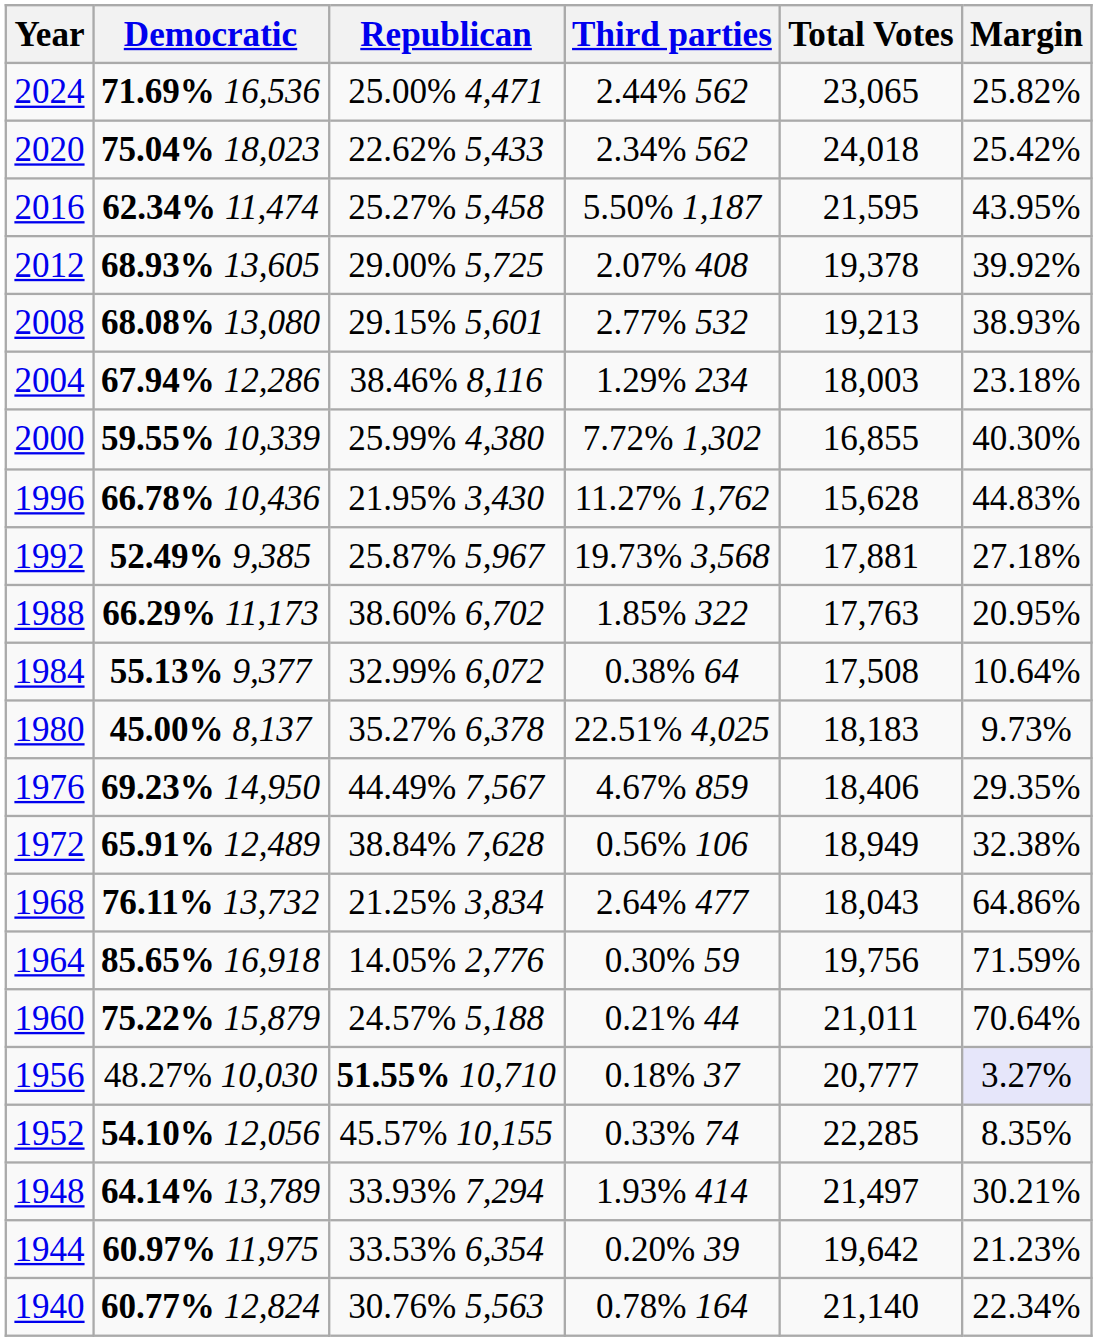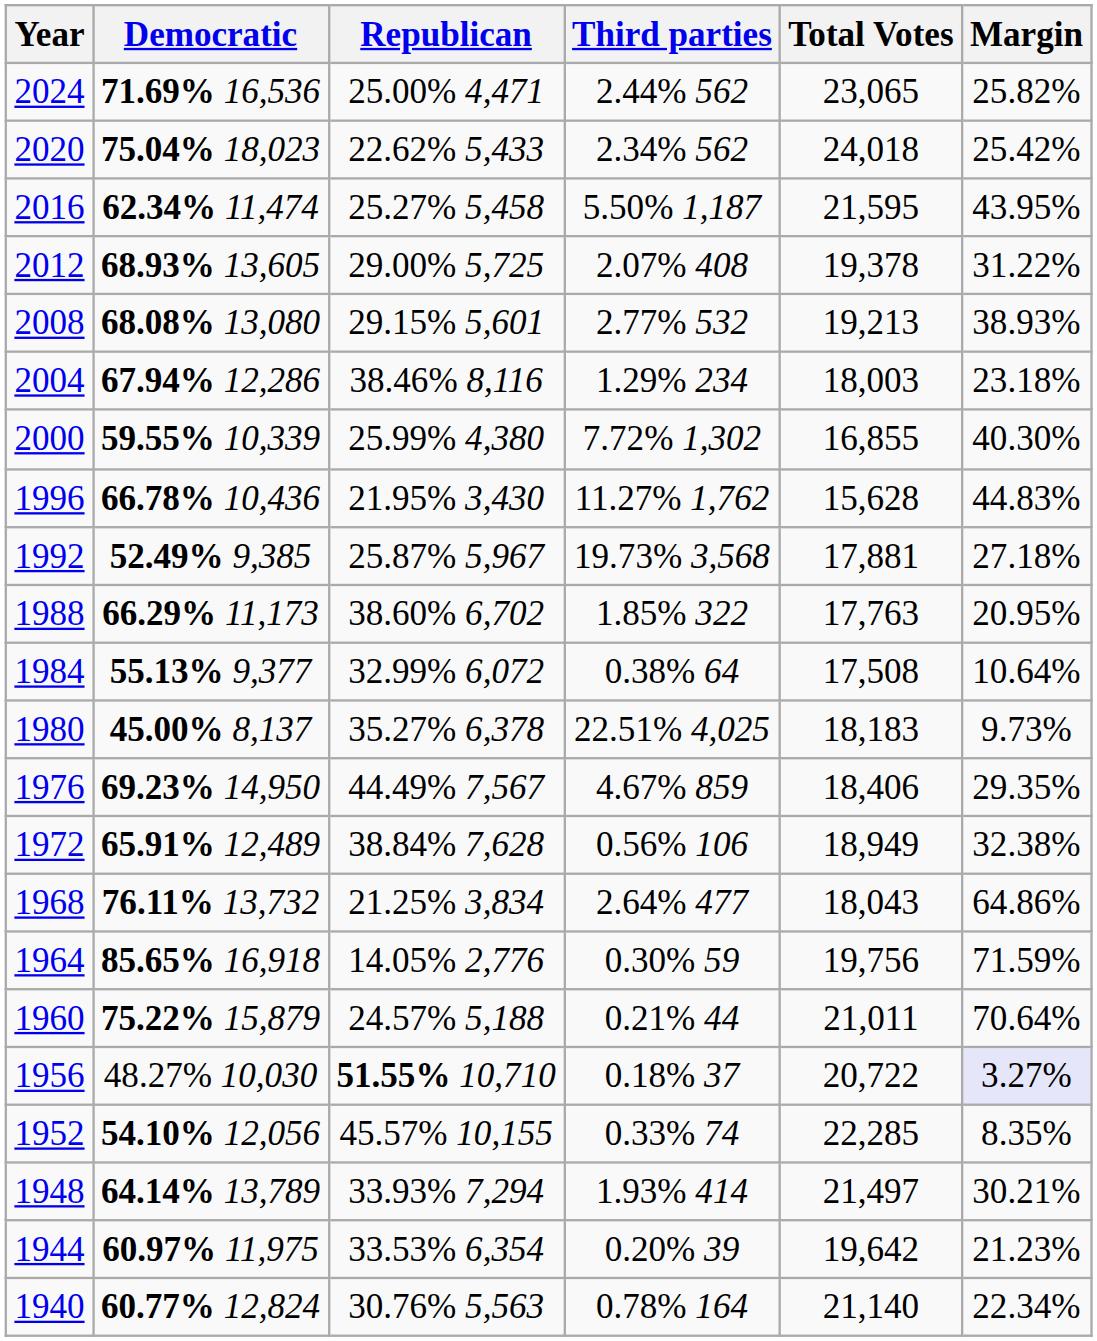 <table class="wikitable mw-collapsible" style="float:center; margin:1em; font-size:95%;">
 <tr style="background:lightgrey;">
 <th>Year</th>
 <th><a href='#'>Democratic</a></th>
 <th><a href='#'>Republican</a></th>
 <th><a href='#'>Third parties</a></th>
 <th>Total Votes</th>
 <th>Margin</th>
 </tr>
 <tr>
 <td align="center" ><a href='#'>2024</a></td>
 <td align="center" ><strong>71.69%</strong> <em>16,536</em></td>
 <td align="center" >25.00% <em>4,471</em></td>
 <td align="center" >2.44% <em>562</em></td>
 <td align="center" >23,065</td>
 <td align="center" >25.82%</td>
 </tr>
 <tr>
 <td align="center" ><a href='#'>2020</a></td>
 <td align="center" ><strong>75.04%</strong> <em>18,023</em></td>
 <td align="center" >22.62% <em>5,433</em></td>
 <td align="center" >2.34% <em>562</em></td>
 <td align="center" >24,018</td>
 <td align="center" >25.42%</td>
 </tr>
 <tr>
 <td align="center" ><a href='#'>2016</a></td>
 <td align="center" ><strong>62.34%</strong> <em>11,474</em></td>
 <td align="center" >25.27% <em>5,458</em></td>
 <td align="center" >5.50% <em>1,187</em></td>
 <td align="center" >21,595</td>
 <td align="center" >43.95%</td>
 </tr>
 <tr>
 <td align="center" ><a href='#'>2012</a></td>
 <td align="center" ><strong>68.93%</strong> <em>13,605</em></td>
 <td align="center" >29.00% <em>5,725</em></td>
 <td align="center" >2.07% <em>408</em></td>
 <td align="center" >19,378</td>
-<td align="center" >39.92%</td>
+<td align="center" >31.22%</td>
 </tr>
 <tr>
 <td align="center" ><a href='#'>2008</a></td>
 <td align="center" ><strong>68.08%</strong> <em>13,080</em></td>
 <td align="center" >29.15% <em>5,601</em></td>
 <td align="center" >2.77% <em>532</em></td>
 <td align="center" >19,213</td>
 <td align="center" >38.93%</td>
 </tr>
 <tr>
 <td align="center" ><a href='#'>2004</a></td>
 <td align="center" ><strong>67.94%</strong> <em>12,286</em></td>
 <td align="center" >38.46% <em>8,116</em></td>
 <td align="center" >1.29% <em>234</em></td>
 <td align="center" >18,003</td>
 <td align="center" >23.18%</td>
 </tr>
 <tr>
 <td align="center" ><a href='#'>2000</a></td>
 <td align="center" ><strong>59.55%</strong> <em>10,339</em></td>
 <td align="center" >25.99% <em>4,380</em></td>
 <td align="center" >7.72% <em>1,302</em></td>
 <td align="center" >16,855</td>
 <td align="center" >40.30%</td>
 </tr>
 <tr>
 <td align="center" ><a href='#'>1996</a></td>
 <td align="center" ><strong>66.78%</strong> <em>10,436</em></td>
 <td align="center" >21.95% <em>3,430</em></td>
 <td align="center" >11.27% <em>1,762</em></td>
 <td align="center" >15,628</td>
 <td align="center" >44.83%</td>
 </tr>
 <tr>
 <td align="center" ><a href='#'>1992</a></td>
 <td align="center" ><strong>52.49%</strong> <em>9,385</em></td>
 <td align="center" >25.87% <em>5,967</em></td>
 <td align="center" >19.73% <em>3,568</em></td>
 <td align="center" >17,881</td>
 <td align="center" >27.18%</td>
 </tr>
 <tr>
 <td align="center" ><a href='#'>1988</a></td>
 <td align="center" ><strong>66.29%</strong> <em>11,173</em></td>
 <td align="center" >38.60% <em>6,702</em></td>
 <td align="center" >1.85% <em>322</em></td>
 <td align="center" >17,763</td>
 <td align="center" >20.95%</td>
 </tr>
 <tr>
 <td align="center" ><a href='#'>1984</a></td>
 <td align="center" ><strong>55.13%</strong> <em>9,377</em></td>
 <td align="center" >32.99% <em>6,072</em></td>
 <td align="center" >0.38% <em>64</em></td>
 <td align="center" >17,508</td>
 <td align="center" >10.64%</td>
 </tr>
 <tr>
 <td align="center" ><a href='#'>1980</a></td>
 <td align="center" ><strong>45.00%</strong> <em>8,137</em></td>
 <td align="center" >35.27% <em>6,378</em></td>
 <td align="center" >22.51% <em>4,025</em></td>
 <td align="center" >18,183</td>
 <td align="center" >9.73%</td>
 </tr>
 <tr>
 <td align="center" ><a href='#'>1976</a></td>
 <td align="center" ><strong>69.23%</strong> <em>14,950</em></td>
 <td align="center" >44.49% <em>7,567</em></td>
 <td align="center" >4.67% <em>859</em></td>
 <td align="center" >18,406</td>
 <td align="center" >29.35%</td>
 </tr>
 <tr>
 <td align="center" ><a href='#'>1972</a></td>
 <td align="center" ><strong>65.91%</strong> <em>12,489</em></td>
 <td align="center" >38.84% <em>7,628</em></td>
 <td align="center" >0.56% <em>106</em></td>
 <td align="center" >18,949</td>
 <td align="center" >32.38%</td>
 </tr>
 <tr>
 <td align="center" ><a href='#'>1968</a></td>
 <td align="center" ><strong>76.11%</strong> <em>13,732</em></td>
 <td align="center" >21.25% <em>3,834</em></td>
 <td align="center" >2.64% <em>477</em></td>
 <td align="center" >18,043</td>
 <td align="center" >64.86%</td>
 </tr>
 <tr>
 <td align="center" ><a href='#'>1964</a></td>
 <td align="center" ><strong>85.65%</strong> <em>16,918</em></td>
 <td align="center" >14.05% <em>2,776</em></td>
 <td align="center" >0.30% <em>59</em></td>
 <td align="center" >19,756</td>
 <td align="center" >71.59%</td>
 </tr>
 <tr>
 <td align="center" ><a href='#'>1960</a></td>
 <td align="center" ><strong>75.22%</strong> <em>15,879</em></td>
 <td align="center" >24.57% <em>5,188</em></td>
 <td align="center" >0.21% <em>44</em></td>
 <td align="center" >21,011</td>
 <td align="center" >70.64%</td>
 </tr>
 <tr>
 <td align="center" ><a href='#'>1956</a></td>
 <td align="center" >48.27% <em>10,030</em></td>
 <td align="center" ><strong>51.55%</strong> <em>10,710</em></td>
 <td align="center" >0.18% <em>37</em></td>
-<td align="center" >20,777</td>
+<td align="center" >20,722</td>
 <td align="center"  style="background: lavender;">3.27%</td>
 </tr>
 <tr>
 <td align="center" ><a href='#'>1952</a></td>
 <td align="center" ><strong>54.10%</strong> <em>12,056</em></td>
 <td align="center" >45.57% <em>10,155</em></td>
 <td align="center" >0.33% <em>74</em></td>
 <td align="center" >22,285</td>
 <td align="center" >8.35%</td>
 </tr>
 <tr>
 <td align="center" ><a href='#'>1948</a></td>
 <td align="center" ><strong>64.14%</strong> <em>13,789</em></td>
 <td align="center" >33.93% <em>7,294</em></td>
 <td align="center" >1.93% <em>414</em></td>
 <td align="center" >21,497</td>
 <td align="center" >30.21%</td>
 </tr>
 <tr>
 <td align="center" ><a href='#'>1944</a></td>
 <td align="center" ><strong>60.97%</strong> <em>11,975</em></td>
 <td align="center" >33.53% <em>6,354</em></td>
 <td align="center" >0.20% <em>39</em></td>
 <td align="center" >19,642</td>
 <td align="center" >21.23%</td>
 </tr>
 <tr>
 <td align="center" ><a href='#'>1940</a></td>
 <td align="center" ><strong>60.77%</strong> <em>12,824</em></td>
 <td align="center" >30.76% <em>5,563</em></td>
 <td align="center" >0.78% <em>164</em></td>
 <td align="center" >21,140</td>
 <td align="center" >22.34%</td>
 </tr>
 </table>
